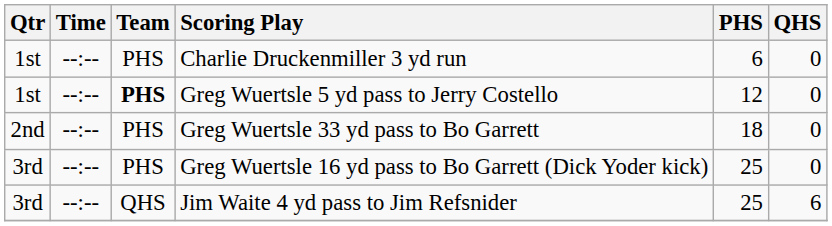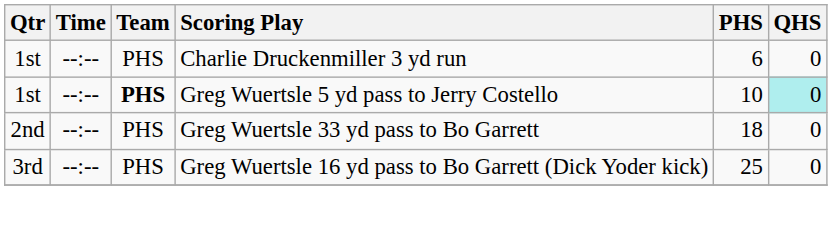 <table class="wikitable">
 <tr>
 <th style="text-align: center;">Qtr</th>
 <th style="text-align: center;">Time</th>
 <th style="text-align: center;">Team</th>
 <th style="text-align: left;">Scoring Play</th>
 <th style="text-align: right;">PHS</th>
 <th style="text-align: right;">QHS</th>
 </tr>
 <tr>
 <td style="text-align: center;">1st</td>
 <td style="text-align: center;">--:--</td>
 <td style="text-align: center;">PHS</td>
 <td style="text-align: left;">Charlie Druckenmiller 3 yd run</td>
 <td style="text-align: right;">6</td>
 <td style="text-align: right;">0</td>
 </tr>
 <tr>
 <td style="text-align: center;">1st</td>
 <td style="text-align: center;">--:--</td>
 <td style="text-align: center;"><strong>PHS</strong></td>
 <td style="text-align: left;">Greg Wuertsle 5 yd pass to Jerry Costello</td>
-<td style="text-align: right;">12</td>
-<td style="text-align: right;">0</td>
+<td style="text-align: right;">10</td>
+<td style="background: paleturquoise; text-align: right;">0</td>
 </tr>
 <tr>
 <td style="text-align: center;">2nd</td>
 <td style="text-align: center;">--:--</td>
 <td style="text-align: center;">PHS</td>
 <td style="text-align: left;">Greg Wuertsle 33 yd pass to Bo Garrett</td>
 <td style="text-align: right;">18</td>
 <td style="text-align: right;">0</td>
 </tr>
 <tr>
 <td style="text-align: center;">3rd</td>
 <td style="text-align: center;">--:--</td>
 <td style="text-align: center;">PHS</td>
 <td style="text-align: left;">Greg Wuertsle 16 yd pass to Bo Garrett (Dick Yoder kick)</td>
 <td style="text-align: right;">25</td>
 <td style="text-align: right;">0</td>
 </tr>
 <tr>
-<td style="text-align: center;">3rd</td>
-<td style="text-align: center;">--:--</td>
-<td style="text-align: center;">QHS</td>
-<td style="text-align: left;">Jim Waite 4 yd pass to Jim Refsnider</td>
-<td style="text-align: right;">25</td>
-<td style="text-align: right;">6</td>
-</tr>
-<tr>
 </tr>
 </table>
